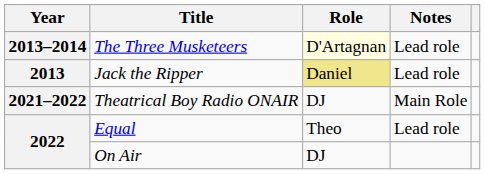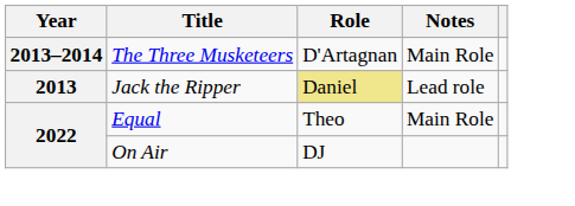 <table class="wikitable sortable plainrowheaders">
 <tr>
 <th scope="col">Year</th>
 <th scope="col">Title</th>
 <th scope="col">Role</th>
 <th scope="col">Notes</th>
 <th scope="col" class="unsortable"></th>
 </tr>
 <tr>
 <th scope="row">2013–2014</th>
 <td><em><a href='#'>The Three Musketeers</a></em></td>
-<td style="background: lightyellow;">D'Artagnan</td>
-<td>Lead role</td>
+<td>D'Artagnan</td>
+<td>Main Role</td>
 <td></td>
 </tr>
 <tr>
 <th scope="row">2013</th>
 <td><em>Jack the Ripper</em></td>
 <td style="background: khaki;">Daniel</td>
 <td>Lead role</td>
 <td></td>
 </tr>
 <tr>
-<th scope="row">2021–2022</th>
-<td><em>Theatrical Boy Radio ONAIR</em></td>
-<td>DJ</td>
-<td>Main Role</td>
-<td></td>
-</tr>
-<tr>
 <th scope="row" rowspan=2>2022</th>
 <td><em><a href='#'>Equal</a></em></td>
 <td>Theo</td>
-<td>Lead role</td>
+<td>Main Role</td>
 <td></td>
 </tr>
 <tr>
 <td><em>On Air</em></td>
 <td>DJ</td>
 <td></td>
 <td></td>
 </tr>
 </table>
